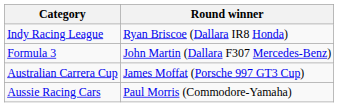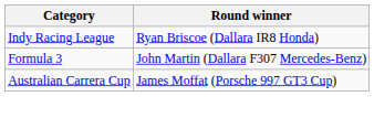 <table class="wikitable" style="font-size: 95%;">
 <tr>
 <th>Category</th>
 <th>Round winner</th>
 </tr>
 <tr>
 <td><a href='#'>Indy Racing League</a></td>
 <td><a href='#'>Ryan Briscoe</a> (<a href='#'>Dallara</a> IR8 <a href='#'>Honda</a>)</td>
 </tr>
 <tr>
 <td><a href='#'>Formula 3</a></td>
 <td><a href='#'>John Martin</a> (<a href='#'>Dallara</a> F307 <a href='#'>Mercedes-Benz</a>)</td>
 </tr>
 <tr>
 <td><a href='#'>Australian Carrera Cup</a></td>
 <td><a href='#'>James Moffat</a> (<a href='#'>Porsche 997 GT3 Cup</a>)</td>
 </tr>
-<tr>
-<td><a href='#'>Aussie Racing Cars</a></td>
-<td><a href='#'>Paul Morris</a> (Commodore-Yamaha)</td>
-</tr>
 </table>
